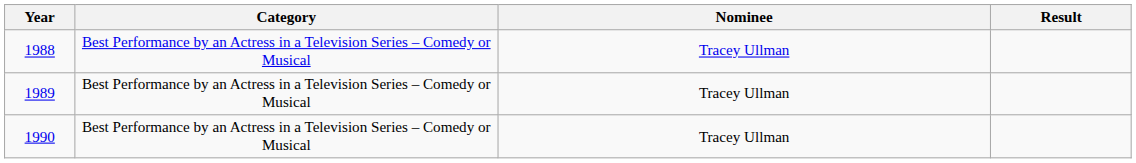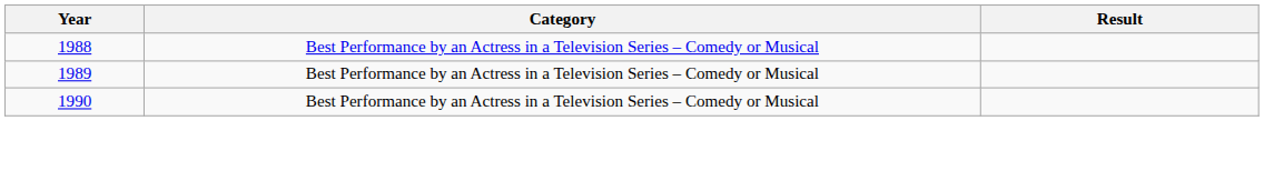 <table class="wikitable plainrowheaders" style="font-size: 90%; text-align:center" width=85%>
 <tr>
 <th scope="col" width="5%">Year</th>
 <th scope="col" width="30%">Category</th>
-<th scope="col" width="35%">Nominee</th>
 <th scope="col" width="10%">Result</th>
 </tr>
 <tr>
 <td><a href='#'>1988</a></td>
 <td><a href='#'>Best Performance by an Actress in a Television Series – Comedy or Musical</a></td>
-<td><a href='#'>Tracey Ullman</a></td>
 <td></td>
 </tr>
 <tr>
 <td><a href='#'>1989</a></td>
 <td>Best Performance by an Actress in a Television Series – Comedy or Musical</td>
-<td>Tracey Ullman</td>
 <td></td>
 </tr>
 <tr>
 <td><a href='#'>1990</a></td>
 <td>Best Performance by an Actress in a Television Series – Comedy or Musical</td>
-<td>Tracey Ullman</td>
 <td></td>
 </tr>
 </table>
